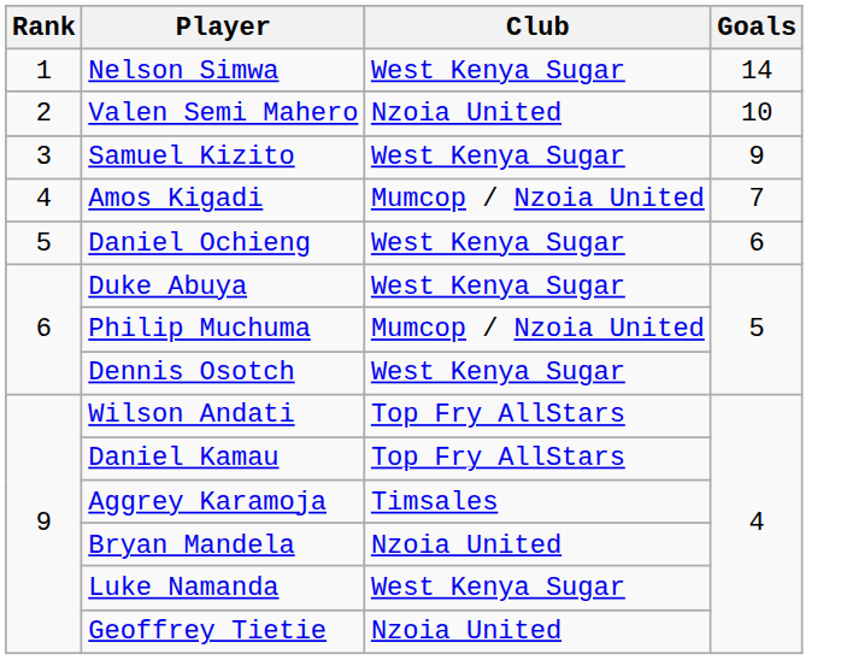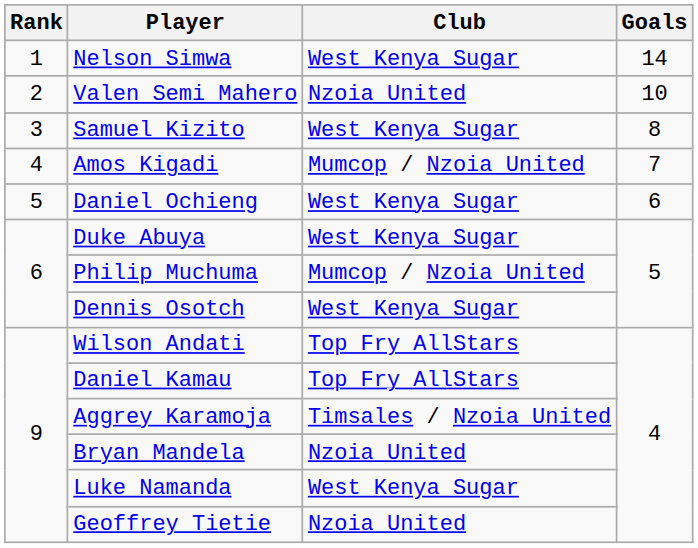 <table class="wikitable">
 <tr>
 <th>Rank</th>
 <th>Player</th>
 <th>Club</th>
 <th>Goals</th>
 </tr>
 <tr>
 <td style="text-align:center;">1</td>
 <td> <a href='#'>Nelson Simwa</a></td>
 <td><a href='#'>West Kenya Sugar</a></td>
 <td style="text-align:center;">14</td>
 </tr>
 <tr>
 <td style="text-align:center;">2</td>
 <td> <a href='#'>Valen Semi Mahero</a></td>
 <td><a href='#'>Nzoia United</a></td>
 <td style="text-align:center;">10</td>
 </tr>
 <tr>
 <td style="text-align:center;">3</td>
 <td> <a href='#'>Samuel Kizito</a></td>
 <td><a href='#'>West Kenya Sugar</a></td>
-<td style="text-align:center;">9</td>
+<td style="text-align:center;">8</td>
 </tr>
 <tr>
 <td style="text-align:center;">4</td>
 <td> <a href='#'>Amos Kigadi</a></td>
 <td><a href='#'>Mumcop</a> / <a href='#'>Nzoia United</a></td>
 <td style="text-align:center;">7</td>
 </tr>
 <tr>
 <td style="text-align:center;">5</td>
 <td> <a href='#'>Daniel Ochieng</a></td>
 <td><a href='#'>West Kenya Sugar</a></td>
 <td style="text-align:center;">6</td>
 </tr>
 <tr>
 <td rowspan="3" style="text-align:center;">6</td>
 <td> <a href='#'>Duke Abuya</a></td>
 <td><a href='#'>West Kenya Sugar</a></td>
 <td rowspan="3" style="text-align:center;">5</td>
 </tr>
 <tr>
 <td> <a href='#'>Philip Muchuma</a></td>
 <td><a href='#'>Mumcop</a> / <a href='#'>Nzoia United</a></td>
 </tr>
 <tr>
 <td> <a href='#'>Dennis Osotch</a></td>
 <td><a href='#'>West Kenya Sugar</a></td>
 </tr>
 <tr>
 <td rowspan="6" style="text-align:center;">9</td>
 <td> <a href='#'>Wilson Andati</a></td>
 <td><a href='#'>Top Fry AllStars</a></td>
 <td rowspan="6" style="text-align:center;">4</td>
 </tr>
 <tr>
 <td> <a href='#'>Daniel Kamau</a></td>
 <td><a href='#'>Top Fry AllStars</a></td>
 </tr>
 <tr>
 <td> <a href='#'>Aggrey Karamoja</a></td>
-<td><a href='#'>Timsales</a></td>
+<td><a href='#'>Timsales</a> / <a href='#'>Nzoia United</a></td>
 </tr>
 <tr>
 <td> <a href='#'>Bryan Mandela</a></td>
 <td><a href='#'>Nzoia United</a></td>
 </tr>
 <tr>
 <td> <a href='#'>Luke Namanda</a></td>
 <td><a href='#'>West Kenya Sugar</a></td>
 </tr>
 <tr>
 <td> <a href='#'>Geoffrey Tietie</a></td>
 <td><a href='#'>Nzoia United</a></td>
 </tr>
 </table>
